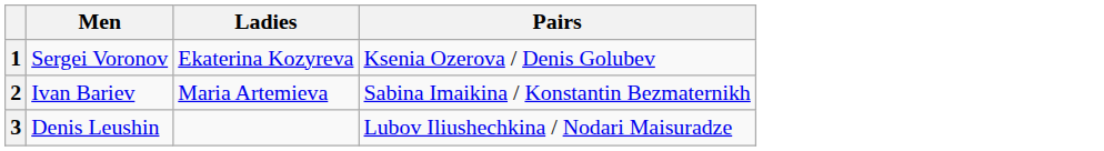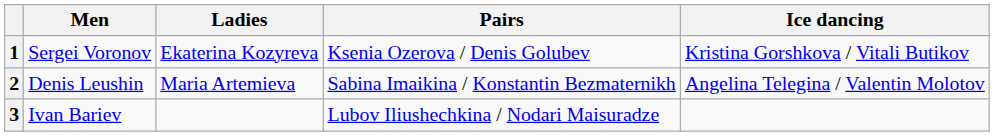 <table class="wikitable">
 <tr>
 <th></th>
 <th>Men</th>
 <th>Ladies</th>
 <th>Pairs</th>
+<th>Ice dancing</th>
 </tr>
 <tr>
 <th>1</th>
 <td><a href='#'>Sergei Voronov</a></td>
 <td><a href='#'>Ekaterina Kozyreva</a></td>
 <td><a href='#'>Ksenia Ozerova</a> / <a href='#'>Denis Golubev</a></td>
+<td><a href='#'>Kristina Gorshkova</a> / <a href='#'>Vitali Butikov</a></td>
 </tr>
 <tr>
 <th>2</th>
-<td><a href='#'>Ivan Bariev</a></td>
+<td><a href='#'>Denis Leushin</a></td>
 <td><a href='#'>Maria Artemieva</a></td>
 <td><a href='#'>Sabina Imaikina</a> / <a href='#'>Konstantin Bezmaternikh</a></td>
+<td><a href='#'>Angelina Telegina</a> / <a href='#'>Valentin Molotov</a></td>
 </tr>
 <tr>
 <th>3</th>
-<td><a href='#'>Denis Leushin</a></td>
+<td><a href='#'>Ivan Bariev</a></td>
 <td></td>
 <td><a href='#'>Lubov Iliushechkina</a> / <a href='#'>Nodari Maisuradze</a></td>
+<td></td>
 </tr>
 </table>
